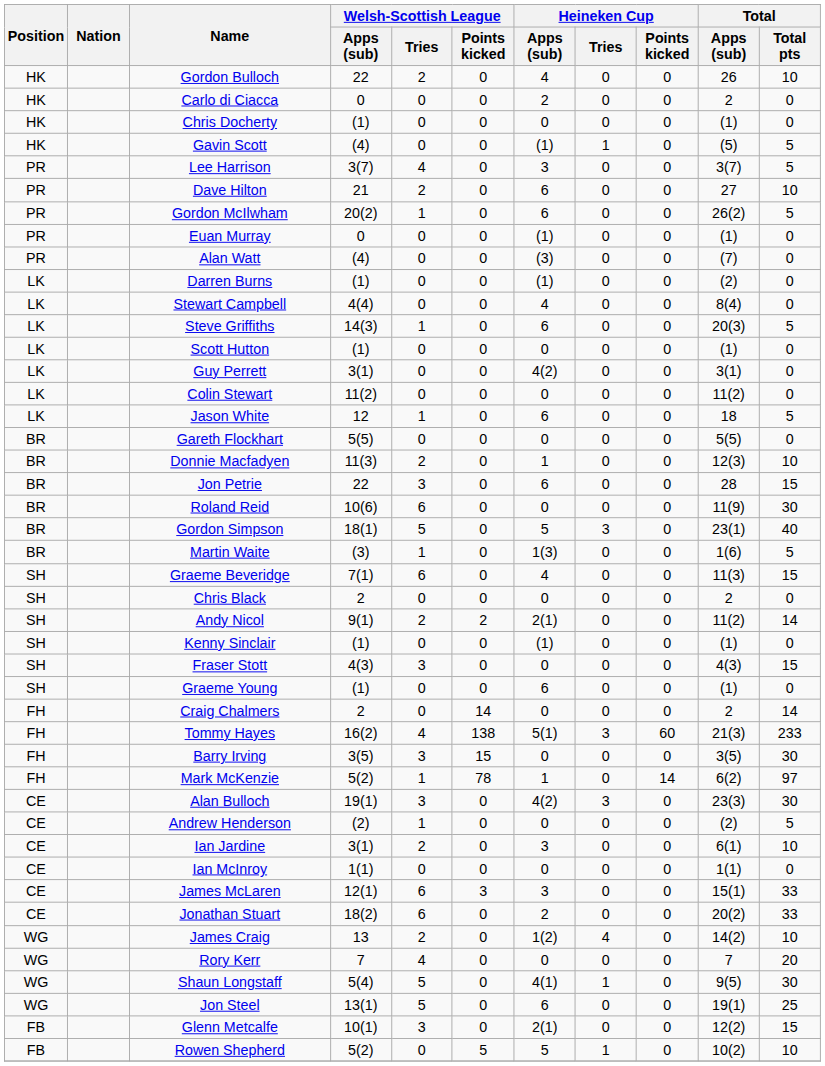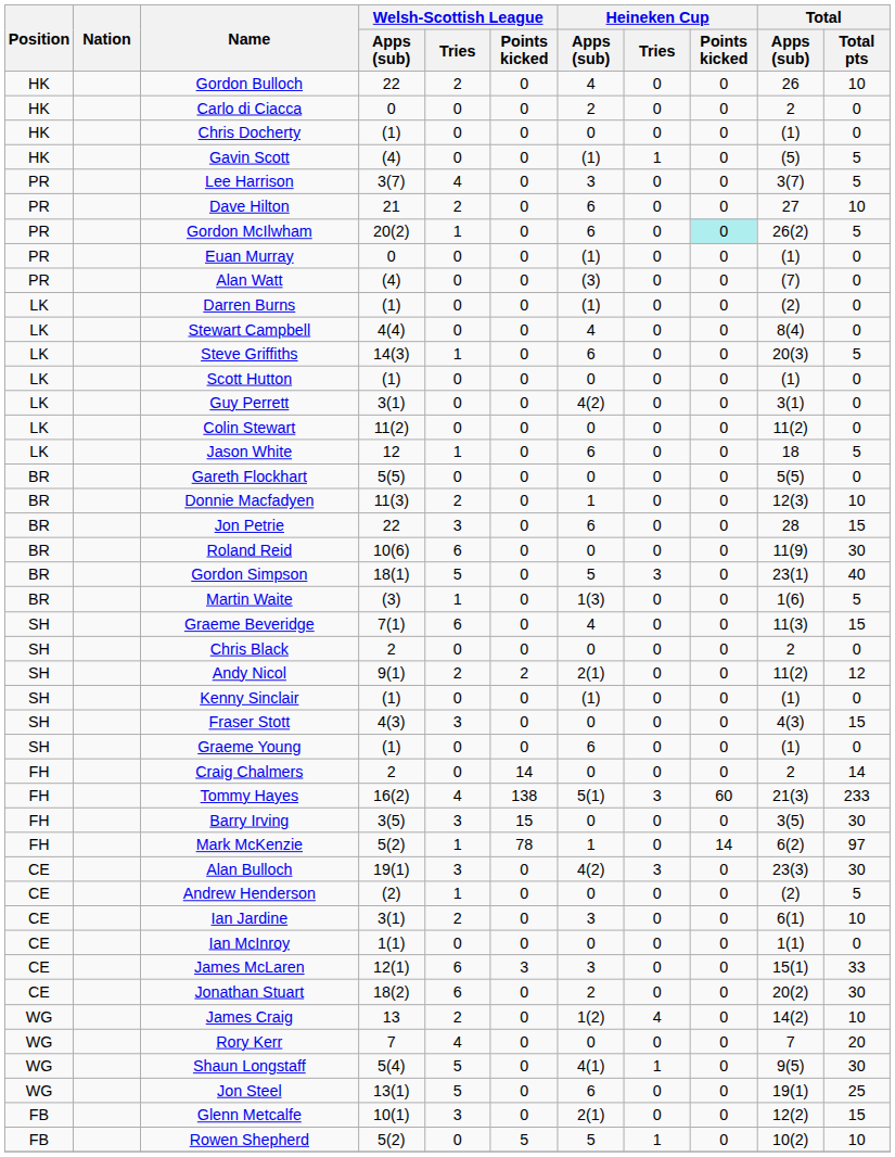 <table class="wikitable" style="font-size: 95%; text-align: center;">
 <tr>
 <th rowspan=2 width=60>Position</th>
 <th rowspan=2 width=60>Nation</th>
 <th rowspan=2 width=220>Name</th>
 <th colspan=3 width=150><a href='#'>Welsh-Scottish League</a></th>
 <th colspan=3 width=150><a href='#'>Heineken Cup</a></th>
 <th colspan=2>Total</th>
 </tr>
 <tr>
 <th rowspan=1 style="width:60px;">Apps<br>(sub)</th>
 <th rowspan=1 style="width:60px;">Tries</th>
 <th rowspan=1 style="width:60px;">Points<br>kicked</th>
 <th rowspan=1 style="width:60px;">Apps<br>(sub)</th>
 <th rowspan=1 style="width:60px;">Tries</th>
 <th rowspan=1 style="width:60px;">Points<br>kicked</th>
 <th rowspan=1 style="width:60px;">Apps<br>(sub)</th>
 <th rowspan=1 style="width:60px;">Total pts</th>
 </tr>
 <tr>
 <td>HK</td>
 <td></td>
 <td><a href='#'>Gordon Bulloch</a></td>
 <td>22</td>
 <td>2</td>
 <td>0</td>
 <td>4</td>
 <td>0</td>
 <td>0</td>
 <td>26</td>
 <td>10</td>
 </tr>
 <tr>
 <td>HK</td>
 <td></td>
 <td><a href='#'>Carlo di Ciacca</a></td>
 <td>0</td>
 <td>0</td>
 <td>0</td>
 <td>2</td>
 <td>0</td>
 <td>0</td>
 <td>2</td>
 <td>0</td>
 </tr>
 <tr>
 <td>HK</td>
 <td></td>
 <td><a href='#'>Chris Docherty</a></td>
 <td>(1)</td>
 <td>0</td>
 <td>0</td>
 <td>0</td>
 <td>0</td>
 <td>0</td>
 <td>(1)</td>
 <td>0</td>
 </tr>
 <tr>
 <td>HK</td>
 <td></td>
 <td><a href='#'>Gavin Scott</a></td>
 <td>(4)</td>
 <td>0</td>
 <td>0</td>
 <td>(1)</td>
 <td>1</td>
 <td>0</td>
 <td>(5)</td>
 <td>5</td>
 </tr>
 <tr>
 <td>PR</td>
 <td></td>
 <td><a href='#'>Lee Harrison</a></td>
 <td>3(7)</td>
 <td>4</td>
 <td>0</td>
 <td>3</td>
 <td>0</td>
 <td>0</td>
 <td>3(7)</td>
 <td>5</td>
 </tr>
 <tr>
 <td>PR</td>
 <td></td>
 <td><a href='#'>Dave Hilton</a></td>
 <td>21</td>
 <td>2</td>
 <td>0</td>
 <td>6</td>
 <td>0</td>
 <td>0</td>
 <td>27</td>
 <td>10</td>
 </tr>
 <tr>
 <td>PR</td>
 <td></td>
 <td><a href='#'>Gordon McIlwham</a></td>
 <td>20(2)</td>
 <td>1</td>
 <td>0</td>
 <td>6</td>
 <td>0</td>
-<td>0</td>
+<td style="background: paleturquoise;">0</td>
 <td>26(2)</td>
 <td>5</td>
 </tr>
 <tr>
 <td>PR</td>
 <td></td>
 <td><a href='#'>Euan Murray</a></td>
 <td>0</td>
 <td>0</td>
 <td>0</td>
 <td>(1)</td>
 <td>0</td>
 <td>0</td>
 <td>(1)</td>
 <td>0</td>
 </tr>
 <tr>
 <td>PR</td>
 <td></td>
 <td><a href='#'>Alan Watt</a></td>
 <td>(4)</td>
 <td>0</td>
 <td>0</td>
 <td>(3)</td>
 <td>0</td>
 <td>0</td>
 <td>(7)</td>
 <td>0</td>
 </tr>
 <tr>
 <td>LK</td>
 <td></td>
 <td><a href='#'>Darren Burns</a></td>
 <td>(1)</td>
 <td>0</td>
 <td>0</td>
 <td>(1)</td>
 <td>0</td>
 <td>0</td>
 <td>(2)</td>
 <td>0</td>
 </tr>
 <tr>
 <td>LK</td>
 <td></td>
 <td><a href='#'>Stewart Campbell</a></td>
 <td>4(4)</td>
 <td>0</td>
 <td>0</td>
 <td>4</td>
 <td>0</td>
 <td>0</td>
 <td>8(4)</td>
 <td>0</td>
 </tr>
 <tr>
 <td>LK</td>
 <td></td>
 <td><a href='#'>Steve Griffiths</a></td>
 <td>14(3)</td>
 <td>1</td>
 <td>0</td>
 <td>6</td>
 <td>0</td>
 <td>0</td>
 <td>20(3)</td>
 <td>5</td>
 </tr>
 <tr>
 <td>LK</td>
 <td></td>
 <td><a href='#'>Scott Hutton</a></td>
 <td>(1)</td>
 <td>0</td>
 <td>0</td>
 <td>0</td>
 <td>0</td>
 <td>0</td>
 <td>(1)</td>
 <td>0</td>
 </tr>
 <tr>
 <td>LK</td>
 <td></td>
 <td><a href='#'>Guy Perrett</a></td>
 <td>3(1)</td>
 <td>0</td>
 <td>0</td>
 <td>4(2)</td>
 <td>0</td>
 <td>0</td>
 <td>3(1)</td>
 <td>0</td>
 </tr>
 <tr>
 <td>LK</td>
 <td></td>
 <td><a href='#'>Colin Stewart</a></td>
 <td>11(2)</td>
 <td>0</td>
 <td>0</td>
 <td>0</td>
 <td>0</td>
 <td>0</td>
 <td>11(2)</td>
 <td>0</td>
 </tr>
 <tr>
 <td>LK</td>
 <td></td>
 <td><a href='#'>Jason White</a></td>
 <td>12</td>
 <td>1</td>
 <td>0</td>
 <td>6</td>
 <td>0</td>
 <td>0</td>
 <td>18</td>
 <td>5</td>
 </tr>
 <tr>
 <td>BR</td>
 <td></td>
 <td><a href='#'>Gareth Flockhart</a></td>
 <td>5(5)</td>
 <td>0</td>
 <td>0</td>
 <td>0</td>
 <td>0</td>
 <td>0</td>
 <td>5(5)</td>
 <td>0</td>
 </tr>
 <tr>
 <td>BR</td>
 <td></td>
 <td><a href='#'>Donnie Macfadyen</a></td>
 <td>11(3)</td>
 <td>2</td>
 <td>0</td>
 <td>1</td>
 <td>0</td>
 <td>0</td>
 <td>12(3)</td>
 <td>10</td>
 </tr>
 <tr>
 <td>BR</td>
 <td></td>
 <td><a href='#'>Jon Petrie</a></td>
 <td>22</td>
 <td>3</td>
 <td>0</td>
 <td>6</td>
 <td>0</td>
 <td>0</td>
 <td>28</td>
 <td>15</td>
 </tr>
 <tr>
 <td>BR</td>
 <td></td>
 <td><a href='#'>Roland Reid</a></td>
 <td>10(6)</td>
 <td>6</td>
 <td>0</td>
 <td>0</td>
 <td>0</td>
 <td>0</td>
 <td>11(9)</td>
 <td>30</td>
 </tr>
 <tr>
 <td>BR</td>
 <td></td>
 <td><a href='#'>Gordon Simpson</a></td>
 <td>18(1)</td>
 <td>5</td>
 <td>0</td>
 <td>5</td>
 <td>3</td>
 <td>0</td>
 <td>23(1)</td>
 <td>40</td>
 </tr>
 <tr>
 <td>BR</td>
 <td></td>
 <td><a href='#'>Martin Waite</a></td>
 <td>(3)</td>
 <td>1</td>
 <td>0</td>
 <td>1(3)</td>
 <td>0</td>
 <td>0</td>
 <td>1(6)</td>
 <td>5</td>
 </tr>
 <tr>
 <td>SH</td>
 <td></td>
 <td><a href='#'>Graeme Beveridge</a></td>
 <td>7(1)</td>
 <td>6</td>
 <td>0</td>
 <td>4</td>
 <td>0</td>
 <td>0</td>
 <td>11(3)</td>
 <td>15</td>
 </tr>
 <tr>
 <td>SH</td>
 <td></td>
 <td><a href='#'>Chris Black</a></td>
 <td>2</td>
 <td>0</td>
 <td>0</td>
 <td>0</td>
 <td>0</td>
 <td>0</td>
 <td>2</td>
 <td>0</td>
 </tr>
 <tr>
 <td>SH</td>
 <td></td>
 <td><a href='#'>Andy Nicol</a></td>
 <td>9(1)</td>
 <td>2</td>
 <td>2</td>
 <td>2(1)</td>
 <td>0</td>
 <td>0</td>
 <td>11(2)</td>
-<td>14</td>
+<td>12</td>
 </tr>
 <tr>
 <td>SH</td>
 <td></td>
 <td><a href='#'>Kenny Sinclair</a></td>
 <td>(1)</td>
 <td>0</td>
 <td>0</td>
 <td>(1)</td>
 <td>0</td>
 <td>0</td>
 <td>(1)</td>
 <td>0</td>
 </tr>
 <tr>
 <td>SH</td>
 <td></td>
 <td><a href='#'>Fraser Stott</a></td>
 <td>4(3)</td>
 <td>3</td>
 <td>0</td>
 <td>0</td>
 <td>0</td>
 <td>0</td>
 <td>4(3)</td>
 <td>15</td>
 </tr>
 <tr>
 <td>SH</td>
 <td></td>
 <td><a href='#'>Graeme Young</a></td>
 <td>(1)</td>
 <td>0</td>
 <td>0</td>
 <td>6</td>
 <td>0</td>
 <td>0</td>
 <td>(1)</td>
 <td>0</td>
 </tr>
 <tr>
 <td>FH</td>
 <td></td>
 <td><a href='#'>Craig Chalmers</a></td>
 <td>2</td>
 <td>0</td>
 <td>14</td>
 <td>0</td>
 <td>0</td>
 <td>0</td>
 <td>2</td>
 <td>14</td>
 </tr>
 <tr>
 <td>FH</td>
 <td></td>
 <td><a href='#'>Tommy Hayes</a></td>
 <td>16(2)</td>
 <td>4</td>
 <td>138</td>
 <td>5(1)</td>
 <td>3</td>
 <td>60</td>
 <td>21(3)</td>
 <td>233</td>
 </tr>
 <tr>
 <td>FH</td>
 <td></td>
 <td><a href='#'>Barry Irving</a></td>
 <td>3(5)</td>
 <td>3</td>
 <td>15</td>
 <td>0</td>
 <td>0</td>
 <td>0</td>
 <td>3(5)</td>
 <td>30</td>
 </tr>
 <tr>
 <td>FH</td>
 <td></td>
 <td><a href='#'>Mark McKenzie</a></td>
 <td>5(2)</td>
 <td>1</td>
 <td>78</td>
 <td>1</td>
 <td>0</td>
 <td>14</td>
 <td>6(2)</td>
 <td>97</td>
 </tr>
 <tr>
 <td>CE</td>
 <td></td>
 <td><a href='#'>Alan Bulloch</a></td>
 <td>19(1)</td>
 <td>3</td>
 <td>0</td>
 <td>4(2)</td>
 <td>3</td>
 <td>0</td>
 <td>23(3)</td>
 <td>30</td>
 </tr>
 <tr>
 <td>CE</td>
 <td></td>
 <td><a href='#'>Andrew Henderson</a></td>
 <td>(2)</td>
 <td>1</td>
 <td>0</td>
 <td>0</td>
 <td>0</td>
 <td>0</td>
 <td>(2)</td>
 <td>5</td>
 </tr>
 <tr>
 <td>CE</td>
 <td></td>
 <td><a href='#'>Ian Jardine</a></td>
 <td>3(1)</td>
 <td>2</td>
 <td>0</td>
 <td>3</td>
 <td>0</td>
 <td>0</td>
 <td>6(1)</td>
 <td>10</td>
 </tr>
 <tr>
 <td>CE</td>
 <td></td>
 <td><a href='#'>Ian McInroy</a></td>
 <td>1(1)</td>
 <td>0</td>
 <td>0</td>
 <td>0</td>
 <td>0</td>
 <td>0</td>
 <td>1(1)</td>
 <td>0</td>
 </tr>
 <tr>
 <td>CE</td>
 <td></td>
 <td><a href='#'>James McLaren</a></td>
 <td>12(1)</td>
 <td>6</td>
 <td>3</td>
 <td>3</td>
 <td>0</td>
 <td>0</td>
 <td>15(1)</td>
 <td>33</td>
 </tr>
 <tr>
 <td>CE</td>
 <td></td>
 <td><a href='#'>Jonathan Stuart</a></td>
 <td>18(2)</td>
 <td>6</td>
 <td>0</td>
 <td>2</td>
 <td>0</td>
 <td>0</td>
 <td>20(2)</td>
-<td>33</td>
+<td>30</td>
 </tr>
 <tr>
 <td>WG</td>
 <td></td>
 <td><a href='#'>James Craig</a></td>
 <td>13</td>
 <td>2</td>
 <td>0</td>
 <td>1(2)</td>
 <td>4</td>
 <td>0</td>
 <td>14(2)</td>
 <td>10</td>
 </tr>
 <tr>
 <td>WG</td>
 <td></td>
 <td><a href='#'>Rory Kerr</a></td>
 <td>7</td>
 <td>4</td>
 <td>0</td>
 <td>0</td>
 <td>0</td>
 <td>0</td>
 <td>7</td>
 <td>20</td>
 </tr>
 <tr>
 <td>WG</td>
 <td></td>
 <td><a href='#'>Shaun Longstaff</a></td>
 <td>5(4)</td>
 <td>5</td>
 <td>0</td>
 <td>4(1)</td>
 <td>1</td>
 <td>0</td>
 <td>9(5)</td>
 <td>30</td>
 </tr>
 <tr>
 <td>WG</td>
 <td></td>
 <td><a href='#'>Jon Steel</a></td>
 <td>13(1)</td>
 <td>5</td>
 <td>0</td>
 <td>6</td>
 <td>0</td>
 <td>0</td>
 <td>19(1)</td>
 <td>25</td>
 </tr>
 <tr>
 <td>FB</td>
 <td></td>
 <td><a href='#'>Glenn Metcalfe</a></td>
 <td>10(1)</td>
 <td>3</td>
 <td>0</td>
 <td>2(1)</td>
 <td>0</td>
 <td>0</td>
 <td>12(2)</td>
 <td>15</td>
 </tr>
 <tr>
 <td>FB</td>
 <td></td>
 <td><a href='#'>Rowen Shepherd</a></td>
 <td>5(2)</td>
 <td>0</td>
 <td>5</td>
 <td>5</td>
 <td>1</td>
 <td>0</td>
 <td>10(2)</td>
 <td>10</td>
 </tr>
 <tr>
 </tr>
 </table>
